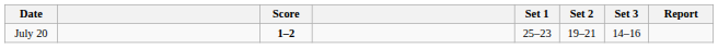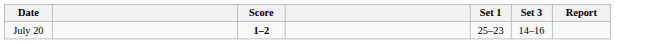 <table class="wikitable" style="text-align: center; font-size:90% ">
 <tr>
 <th width="60">Date</th>
 <th align="right" width="250"></th>
 <th width="60">Score</th>
 <th align="left" width="250"></th>
 <th width="50">Set 1</th>
-<th width="50">Set 2</th>
 <th width="50">Set 3</th>
 <th width="75">Report</th>
 </tr>
 <tr>
 <td>July 20</td>
 <td align=left></td>
 <td align=center><strong>1–2</strong></td>
 <td align=left><strong></strong></td>
 <td>25–23</td>
-<td>19–21</td>
 <td>14–16</td>
 <td></td>
 </tr>
 </table>
